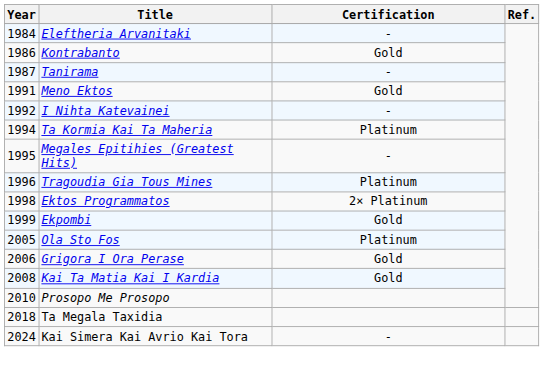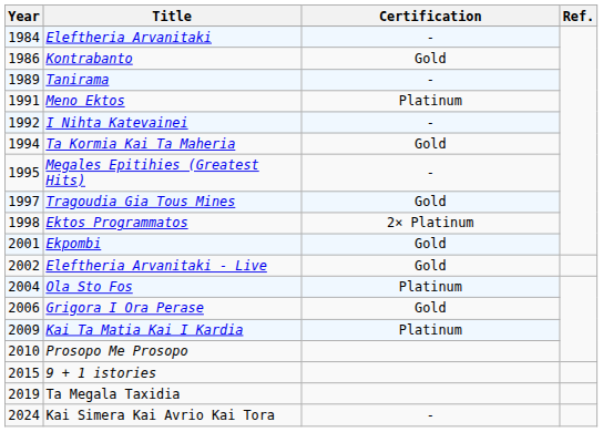 <table class="wikitable"|width=100%>
 <tr bgcolor="#CCCCCC">
 <th width="20">Year</th>
 <th width="250">Title</th>
 <th width="250">Certification</th>
 <th>Ref.</th>
 </tr>
 <tr>
 </tr>
 <tr bgcolor="#F0F8FF">
 <td>1984</td>
 <td><em><a href='#'>Eleftheria Arvanitaki</a></em> <br></td>
 <td align="center">-</td>
 </tr>
 <tr>
 <td>1986</td>
 <td><em><a href='#'>Kontrabanto</a></em>  <br></td>
 <td align="center">Gold</td>
 </tr>
 <tr bgcolor="#F0F8FF">
-<td>1987</td>
+<td>1989</td>
 <td><em><a href='#'>Tanirama</a></em> <br></td>
 <td align="center">-</td>
 </tr>
 <tr>
 <td>1991</td>
 <td><em><a href='#'>Meno Ektos</a></em>  <br></td>
-<td align="center">Gold</td>
+<td align="center">Platinum</td>
 </tr>
 <tr bgcolor="#F0F8FF">
 <td>1992</td>
 <td><em><a href='#'>I Nihta Katevainei</a></em> <br></td>
 <td align="center">-</td>
 </tr>
 <tr>
 <td>1994</td>
 <td><em><a href='#'>Ta Kormia Kai Ta Maheria</a></em>  <br></td>
-<td align="center">Platinum</td>
+<td align="center">Gold</td>
 </tr>
 <tr>
 <td>1995</td>
 <td><a href='#'><em>Megales Epitihies (Greatest Hits)</em></a></td>
 <td align="center">-</td>
 </tr>
 <tr bgcolor="#F0F8FF">
-<td>1996</td>
+<td>1997</td>
 <td><em><a href='#'>Tragoudia Gia Tous Mines</a></em> <br></td>
-<td align="center">Platinum</td>
+<td align="center">Gold</td>
 </tr>
 <tr>
 <td>1998</td>
 <td><em><a href='#'>Ektos Programmatos</a></em>  <br></td>
 <td align="center">2× Platinum</td>
 </tr>
 <tr bgcolor="#F0F8FF">
-<td>1999</td>
+<td>2001</td>
 <td><em><a href='#'>Ekpombi</a></em> <br></td>
 <td align="center">Gold</td>
 </tr>
+<tr>
+<td>2002</td>
+<td><em><a href='#'>Eleftheria Arvanitaki - Live</a></em>  <br></td>
+<td align="center">Gold</td>
+<td></td>
+</tr>
 <tr bgcolor="#F0F8FF">
-<td>2005</td>
+<td>2004</td>
 <td><em><a href='#'>Ola Sto Fos</a></em> <br></td>
 <td align="center">Platinum</td>
 </tr>
 <tr>
 <td>2006</td>
 <td><em><a href='#'>Grigora I Ora Perase</a></em>  <br></td>
 <td align="center">Gold</td>
 </tr>
 <tr bgcolor="#F0F8FF">
-<td>2008</td>
+<td>2009</td>
 <td><em><a href='#'>Kai Ta Matia Kai I Kardia</a></em> <br></td>
-<td align="center">Gold</td>
+<td align="center">Platinum</td>
 </tr>
 <tr>
 <td>2010</td>
 <td><em>Prosopo Me Prosopo</em></td>
 <td align="center"></td>
 </tr>
 <tr>
-<td>2018</td>
+<td>2015</td>
+<td><em>9 + 1 istories</em></td>
+<td></td>
+<td align="center"></td>
+</tr>
+<tr>
+<td>2019</td>
 <td>Ta Megala Taxidia</td>
 <td></td>
 <td></td>
 </tr>
 <tr>
 <td>2024</td>
 <td>Kai Simera Kai Avrio Kai Tora</td>
 <td align="center">-</td>
 </tr>
 </table>
